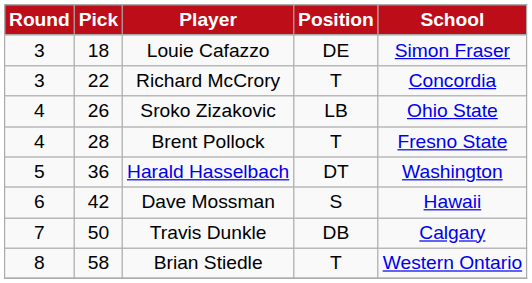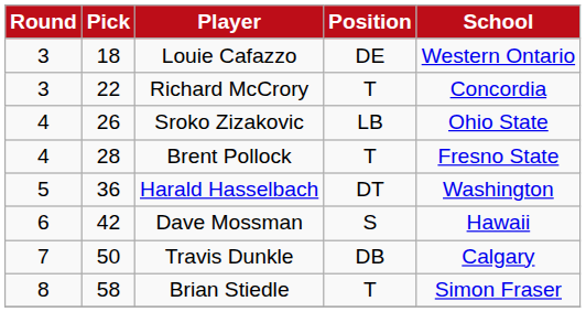 <table class="wikitable sortable">
 <tr>
 <th style="background:#bd0d18;color:#FFFFFF;">Round</th>
 <th style="background:#bd0d18;color:#FFFFFF;">Pick</th>
 <th style="background:#bd0d18;color:#FFFFFF;">Player</th>
 <th style="background:#bd0d18;color:#FFFFFF;">Position</th>
 <th style="background:#bd0d18;color:#FFFFFF;">School</th>
 </tr>
 <tr align="center">
 <td align=center>3</td>
 <td>18</td>
 <td>Louie Cafazzo</td>
 <td>DE</td>
-<td><a href='#'>Simon Fraser</a></td>
+<td><a href='#'>Western Ontario</a></td>
 </tr>
 <tr align="center">
 <td align=center>3</td>
 <td>22</td>
 <td>Richard McCrory</td>
 <td>T</td>
 <td><a href='#'>Concordia</a></td>
 </tr>
 <tr align="center">
 <td align=center>4</td>
 <td>26</td>
 <td>Sroko Zizakovic</td>
 <td>LB</td>
 <td><a href='#'>Ohio State</a></td>
 </tr>
 <tr align="center">
 <td align=center>4</td>
 <td>28</td>
 <td>Brent Pollock</td>
 <td>T</td>
 <td><a href='#'>Fresno State</a></td>
 </tr>
 <tr align="center">
 <td align=center>5</td>
 <td>36</td>
 <td><a href='#'>Harald Hasselbach</a></td>
 <td>DT</td>
 <td><a href='#'>Washington</a></td>
 </tr>
 <tr align="center">
 <td align=center>6</td>
 <td>42</td>
 <td>Dave Mossman</td>
 <td>S</td>
 <td><a href='#'>Hawaii</a></td>
 </tr>
 <tr align="center">
 <td align=center>7</td>
 <td>50</td>
 <td>Travis Dunkle</td>
 <td>DB</td>
 <td><a href='#'>Calgary</a></td>
 </tr>
 <tr align="center">
 <td align=center>8</td>
 <td>58</td>
 <td>Brian Stiedle</td>
 <td>T</td>
-<td><a href='#'>Western Ontario</a></td>
+<td><a href='#'>Simon Fraser</a></td>
 </tr>
 <tr>
 </tr>
 </table>
